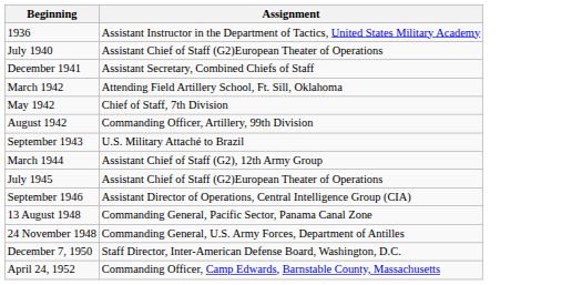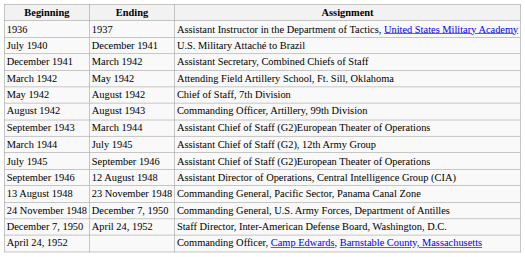 <table class="wikitable">
 <tr>
 <th>Beginning</th>
+<th>Ending</th>
 <th>Assignment</th>
 </tr>
 <tr>
 <td>1936</td>
+<td>1937</td>
 <td>Assistant Instructor in the Department of Tactics, <a href='#'>United States Military Academy</a></td>
 </tr>
 <tr>
 <td>July 1940</td>
-<td>Assistant Chief of Staff (G2)European Theater of Operations</td>
+<td>December 1941</td>
+<td>U.S. Military Attaché to Brazil</td>
 </tr>
 <tr>
 <td>December 1941</td>
+<td>March 1942</td>
 <td>Assistant Secretary, Combined Chiefs of Staff</td>
 </tr>
 <tr>
 <td>March 1942</td>
+<td>May 1942</td>
 <td>Attending Field Artillery School, Ft. Sill, Oklahoma</td>
 </tr>
 <tr>
 <td>May 1942</td>
+<td>August 1942</td>
 <td>Chief of Staff, 7th Division</td>
 </tr>
 <tr>
 <td>August 1942</td>
+<td>August 1943</td>
 <td>Commanding Officer, Artillery, 99th Division</td>
 </tr>
 <tr>
 <td>September 1943</td>
-<td>U.S. Military Attaché to Brazil</td>
+<td>March 1944</td>
+<td>Assistant Chief of Staff (G2)European Theater of Operations</td>
 </tr>
 <tr>
 <td>March 1944</td>
+<td>July 1945</td>
 <td>Assistant Chief of Staff (G2), 12th Army Group</td>
 </tr>
 <tr>
 <td>July 1945</td>
+<td>September 1946</td>
 <td>Assistant Chief of Staff (G2)European Theater of Operations</td>
 </tr>
 <tr>
 <td>September 1946</td>
+<td>12 August 1948</td>
 <td>Assistant Director of Operations, Central Intelligence Group (CIA)</td>
 </tr>
 <tr>
 <td>13 August 1948</td>
+<td>23 November 1948</td>
 <td>Commanding General, Pacific Sector, Panama Canal Zone</td>
 </tr>
 <tr>
 <td>24 November 1948</td>
+<td>December 7, 1950</td>
 <td>Commanding General, U.S. Army Forces, Department of Antilles</td>
 </tr>
 <tr>
 <td>December 7, 1950</td>
+<td>April 24, 1952</td>
 <td>Staff Director, Inter-American Defense Board, Washington, D.C.</td>
 </tr>
 <tr>
 <td>April 24, 1952</td>
+<td></td>
 <td>Commanding Officer, <a href='#'>Camp Edwards</a>, <a href='#'>Barnstable County, Massachusetts</a></td>
 </tr>
 </table>
